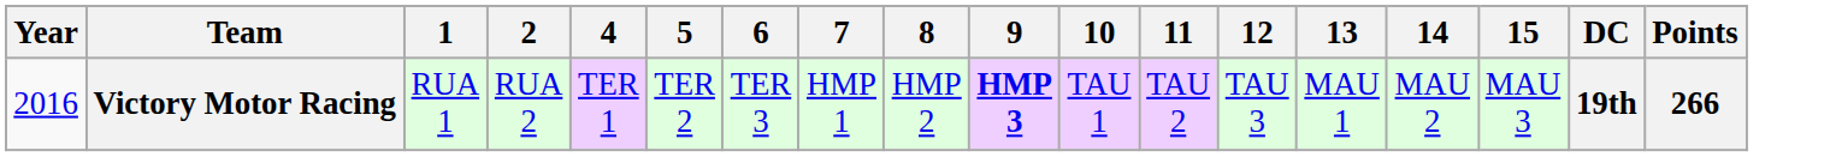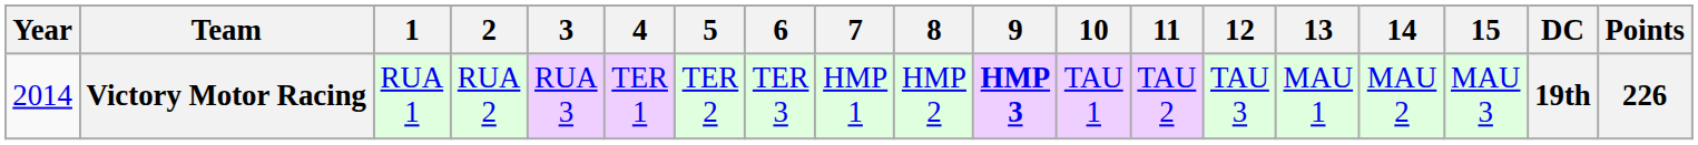 <table class="wikitable" style="text-align:center; font-size:85%">
 <tr>
 <th>Year</th>
 <th>Team</th>
 <th>1</th>
 <th>2</th>
+<th>3</th>
 <th>4</th>
 <th>5</th>
 <th>6</th>
 <th>7</th>
 <th>8</th>
 <th>9</th>
 <th>10</th>
 <th>11</th>
 <th>12</th>
 <th>13</th>
 <th>14</th>
 <th>15</th>
 <th>DC</th>
 <th>Points</th>
 </tr>
 <tr>
-<td><a href='#'>2016</a></td>
+<td><a href='#'>2014</a></td>
 <th nowrap>Victory Motor Racing</th>
 <td style="background:#DFFFDF;"><a href='#'>RUA<br>1</a><br></td>
 <td style="background:#DFFFDF;"><a href='#'>RUA<br>2</a><br></td>
+<td style="background:#EFCFFF;"><a href='#'>RUA<br>3</a><br></td>
 <td style="background:#EFCFFF;"><a href='#'>TER<br>1</a><br></td>
 <td style="background:#DFFFDF;"><a href='#'>TER<br>2</a><br></td>
 <td style="background:#DFFFDF;"><a href='#'>TER<br>3</a><br></td>
 <td style="background:#DFFFDF;"><a href='#'>HMP<br>1</a><br></td>
 <td style="background:#DFFFDF;"><a href='#'>HMP<br>2</a><br></td>
 <td style="background:#EFCFFF;"><strong><a href='#'>HMP<br>3</a><br></strong></td>
 <td style="background:#EFCFFF;"><a href='#'>TAU<br>1</a><br></td>
 <td style="background:#EFCFFF;"><a href='#'>TAU<br>2</a><br></td>
 <td style="background:#DFFFDF;"><a href='#'>TAU<br>3</a><br></td>
 <td style="background:#DFFFDF;"><a href='#'>MAU<br>1</a><br></td>
 <td style="background:#DFFFDF;"><a href='#'>MAU<br>2</a><br></td>
 <td style="background:#DFFFDF;"><a href='#'>MAU<br>3</a><br></td>
 <th>19th</th>
-<th>266</th>
+<th>226</th>
 </tr>
 </table>
